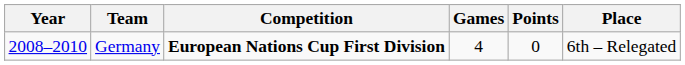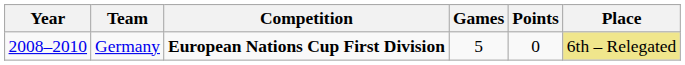 <table class="wikitable">
 <tr>
 <th>Year</th>
 <th>Team</th>
 <th>Competition</th>
 <th>Games</th>
 <th>Points</th>
 <th>Place</th>
 </tr>
 <tr align="center">
 <td><a href='#'>2008–2010</a></td>
 <td><a href='#'>Germany</a></td>
 <td><strong>European Nations Cup First Division</strong></td>
-<td>4</td>
+<td>5</td>
 <td>0</td>
-<td>6th – Relegated</td>
+<td style="background: khaki;">6th – Relegated</td>
 </tr>
 </table>
